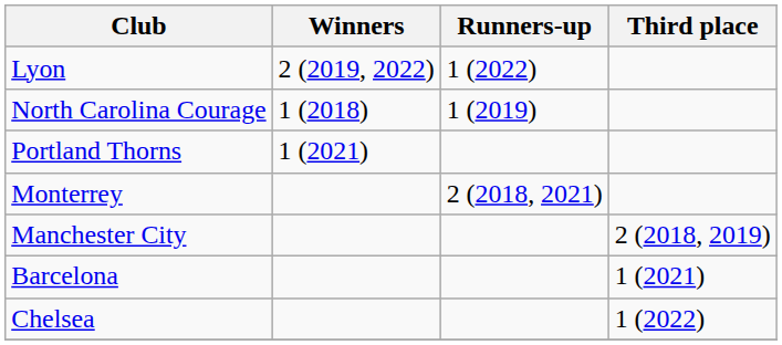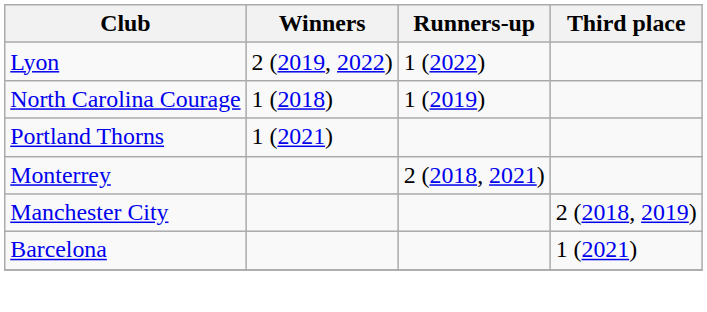 <table class="wikitable">
 <tr>
 <th>Club</th>
 <th>Winners</th>
 <th>Runners-up</th>
 <th>Third place</th>
 </tr>
 <tr>
 <td> <a href='#'>Lyon</a></td>
 <td>2 (<a href='#'>2019</a>, <a href='#'>2022</a>)</td>
 <td>1 (<a href='#'>2022</a>)</td>
 <td></td>
 </tr>
 <tr>
 <td> <a href='#'>North Carolina Courage</a></td>
 <td>1 (<a href='#'>2018</a>)</td>
 <td>1 (<a href='#'>2019</a>)</td>
 <td></td>
 </tr>
 <tr>
 <td> <a href='#'>Portland Thorns</a></td>
 <td>1 (<a href='#'>2021</a>)</td>
 <td></td>
 <td></td>
 </tr>
 <tr>
 <td> <a href='#'>Monterrey</a></td>
 <td></td>
 <td>2 (<a href='#'>2018</a>, <a href='#'>2021</a>)</td>
 <td></td>
 </tr>
 <tr>
 <td> <a href='#'>Manchester City</a></td>
 <td></td>
 <td></td>
 <td>2 (<a href='#'>2018</a>, <a href='#'>2019</a>)</td>
 </tr>
 <tr>
 <td> <a href='#'>Barcelona</a></td>
 <td></td>
 <td></td>
 <td>1 (<a href='#'>2021</a>)</td>
 </tr>
 <tr>
-<td> <a href='#'>Chelsea</a></td>
-<td></td>
-<td></td>
-<td>1 (<a href='#'>2022</a>)</td>
-</tr>
-<tr>
 </tr>
 </table>
